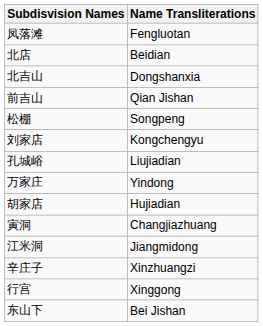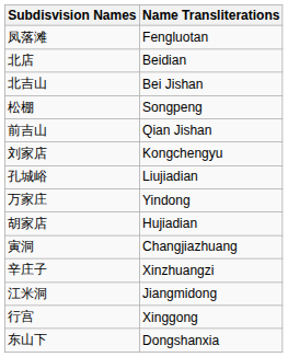 <table class="wikitable sortable">
 <tr>
 <th>Subdisvision Names</th>
 <th>Name Transliterations</th>
 </tr>
 <tr>
 <td>凤落滩</td>
 <td>Fengluotan</td>
 </tr>
 <tr>
 <td>北店</td>
 <td>Beidian</td>
 </tr>
 <tr>
 <td>北吉山</td>
-<td>Dongshanxia</td>
+<td>Bei Jishan</td>
+</tr>
+<tr>
+<td>松棚</td>
+<td>Songpeng</td>
 </tr>
 <tr>
 <td>前吉山</td>
 <td>Qian Jishan</td>
-</tr>
-<tr>
-<td>松棚</td>
-<td>Songpeng</td>
 </tr>
 <tr>
 <td>刘家店</td>
 <td>Kongchengyu</td>
 </tr>
 <tr>
 <td>孔城峪</td>
 <td>Liujiadian</td>
 </tr>
 <tr>
 <td>万家庄</td>
 <td>Yindong</td>
 </tr>
 <tr>
 <td>胡家店</td>
 <td>Hujiadian</td>
 </tr>
 <tr>
 <td>寅洞</td>
 <td>Changjiazhuang</td>
 </tr>
 <tr>
+<td>辛庄子</td>
+<td>Xinzhuangzi</td>
+</tr>
+<tr>
 <td>江米洞</td>
 <td>Jiangmidong</td>
-</tr>
-<tr>
-<td>辛庄子</td>
-<td>Xinzhuangzi</td>
 </tr>
 <tr>
 <td>行宫</td>
 <td>Xinggong</td>
 </tr>
 <tr>
 <td>东山下</td>
-<td>Bei Jishan</td>
+<td>Dongshanxia</td>
 </tr>
 </table>
